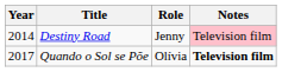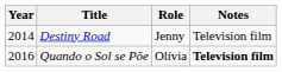 <table class="wikitable sortable">
 <tr>
 <th>Year</th>
 <th>Title</th>
 <th>Role</th>
 <th class="unsortable">Notes</th>
 </tr>
 <tr>
 <td>2014</td>
 <td><em><a href='#'>Destiny Road</a></em></td>
 <td>Jenny</td>
-<td style="background: pink;">Television film</td>
+<td>Television film</td>
 </tr>
 <tr>
-<td>2017</td>
+<td>2016</td>
 <td><em>Quando o Sol se Põe </em></td>
 <td>Olívia</td>
 <td><strong>Television film</strong></td>
 </tr>
 </table>
